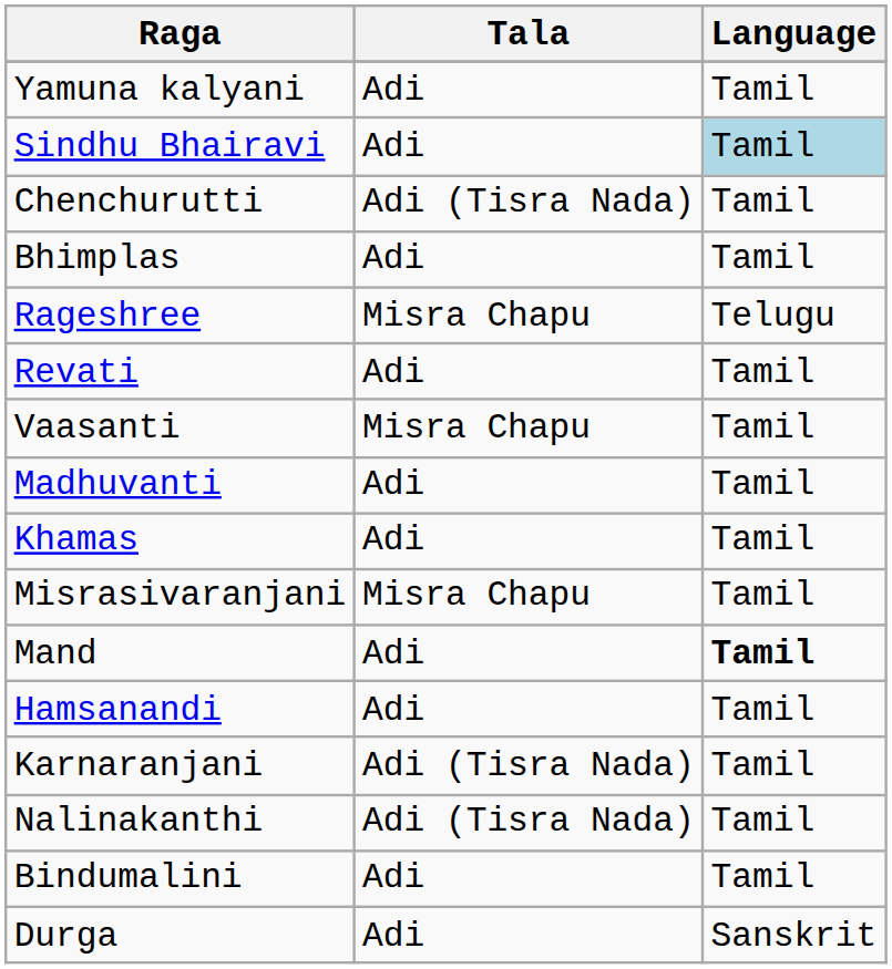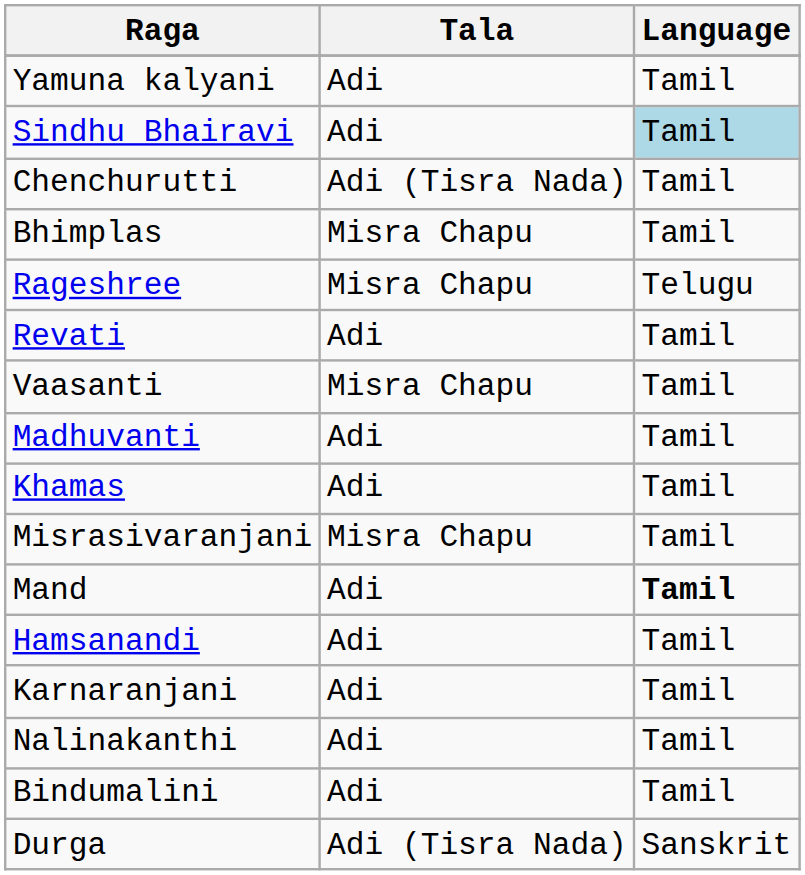 <table class="wikitable">
 <tr>
 <th>Raga</th>
 <th>Tala</th>
 <th>Language</th>
 </tr>
 <tr>
 </tr>
 <tr>
 <td>Yamuna kalyani  </td>
 <td>Adi</td>
 <td>Tamil</td>
 </tr>
 <tr>
 <td><a href='#'>Sindhu Bhairavi</a></td>
 <td>Adi</td>
 <td style="background: lightblue;">Tamil</td>
 </tr>
 <tr>
 <td>Chenchurutti</td>
 <td>Adi (Tisra Nada)</td>
 <td>Tamil</td>
 </tr>
 <tr>
 <td>Bhimplas</td>
-<td>Adi</td>
+<td>Misra Chapu</td>
 <td>Tamil</td>
 </tr>
 <tr>
 <td><a href='#'>Rageshree</a></td>
 <td>Misra Chapu</td>
 <td>Telugu</td>
 </tr>
 <tr>
 <td><a href='#'>Revati</a></td>
 <td>Adi</td>
 <td>Tamil</td>
 </tr>
 <tr>
 <td>Vaasanti</td>
 <td>Misra Chapu</td>
 <td>Tamil</td>
 </tr>
 <tr>
 <td><a href='#'>Madhuvanti</a></td>
 <td>Adi</td>
 <td>Tamil</td>
 </tr>
 <tr>
 <td><a href='#'>Khamas</a></td>
 <td>Adi</td>
 <td>Tamil</td>
 </tr>
 <tr>
 <td>Misrasivaranjani</td>
 <td>Misra Chapu</td>
 <td>Tamil</td>
 </tr>
 <tr>
 <td>Mand</td>
 <td>Adi</td>
 <td><strong>Tamil</strong></td>
 </tr>
 <tr>
 <td><a href='#'>Hamsanandi</a></td>
 <td>Adi</td>
 <td>Tamil</td>
 </tr>
 <tr>
 <td>Karnaranjani</td>
-<td>Adi (Tisra Nada)</td>
+<td>Adi</td>
 <td>Tamil</td>
 </tr>
 <tr>
 <td>Nalinakanthi</td>
-<td>Adi (Tisra Nada)</td>
+<td>Adi</td>
 <td>Tamil</td>
 </tr>
 <tr>
 <td>Bindumalini</td>
 <td>Adi</td>
 <td>Tamil</td>
 </tr>
 <tr>
 <td>Durga</td>
-<td>Adi</td>
+<td>Adi (Tisra Nada)</td>
 <td>Sanskrit</td>
 </tr>
 </table>
